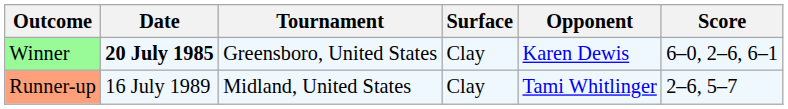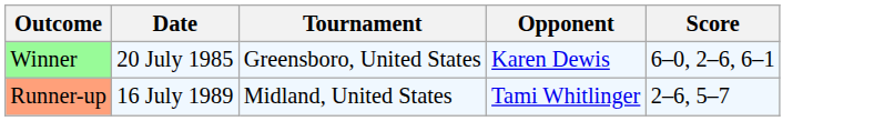 <table class="sortable wikitable" style=font-size:97%>
 <tr>
 <th>Outcome</th>
 <th>Date</th>
 <th>Tournament</th>
-<th>Surface</th>
 <th>Opponent</th>
 <th>Score</th>
 </tr>
 <tr style="background:#f0f8ff;">
 <td bgcolor="98FB98">Winner</td>
-<td><strong>20 July 1985</strong></td>
+<td>20 July 1985</td>
 <td>Greensboro, United States</td>
-<td>Clay</td>
 <td> <a href='#'>Karen Dewis</a></td>
 <td>6–0, 2–6, 6–1</td>
 </tr>
 <tr style="background:#f0f8ff;">
 <td style="background:#ffa07a;">Runner-up</td>
 <td>16 July 1989</td>
 <td>Midland, United States</td>
-<td>Clay</td>
 <td> <a href='#'>Tami Whitlinger</a></td>
 <td>2–6, 5–7</td>
 </tr>
 </table>
